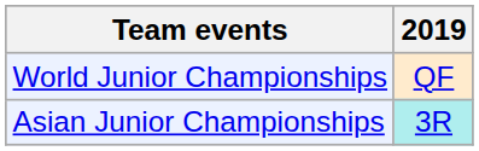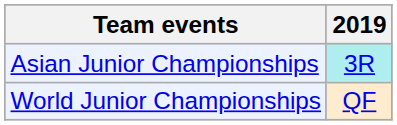 <table style='font-size: 90%; text-align:center;' class='wikitable'>
 <tr>
 <th>Team events</th>
 <th>2019</th>
 </tr>
 <tr>
+<td bgcolor="#ECF2FF"; align="left"><a href='#'>Asian Junior Championships</a></td>
+<td bgcolor=AFEEEE><a href='#'>3R</a></td>
+</tr>
+<tr>
 <td bgcolor="#ECF2FF"; align="left"><a href='#'>World Junior Championships</a></td>
 <td bgcolor=FFEBCD><a href='#'>QF</a></td>
 </tr>
-<tr>
-<td bgcolor="#ECF2FF"; align="left"><a href='#'>Asian Junior Championships</a></td>
-<td bgcolor=AFEEEE><a href='#'>3R</a></td>
-</tr>
 </table>
